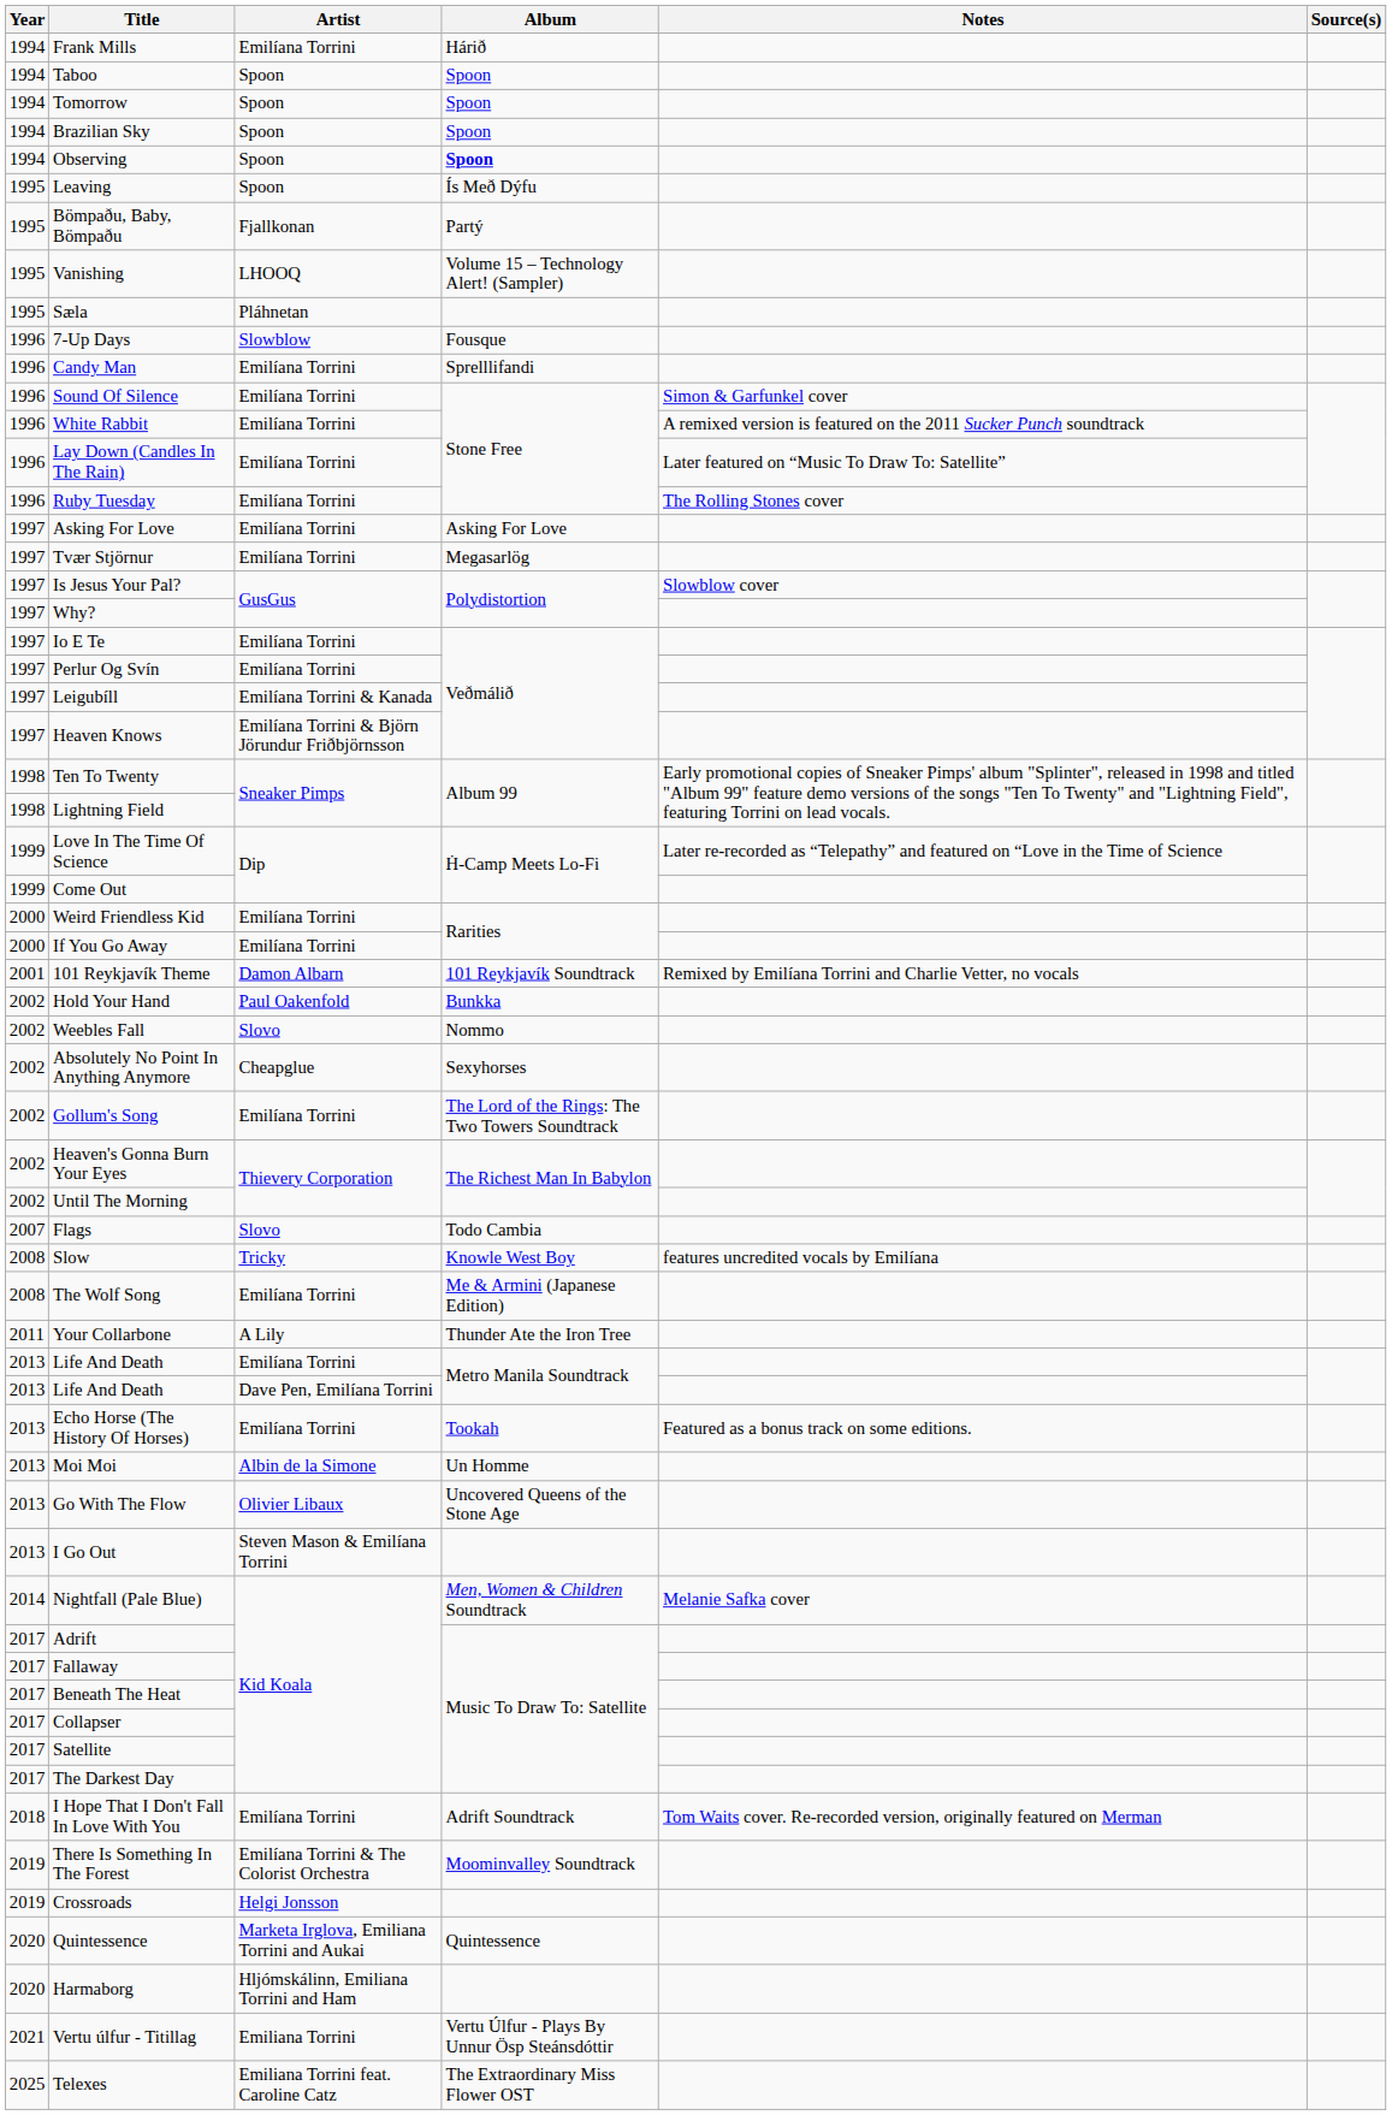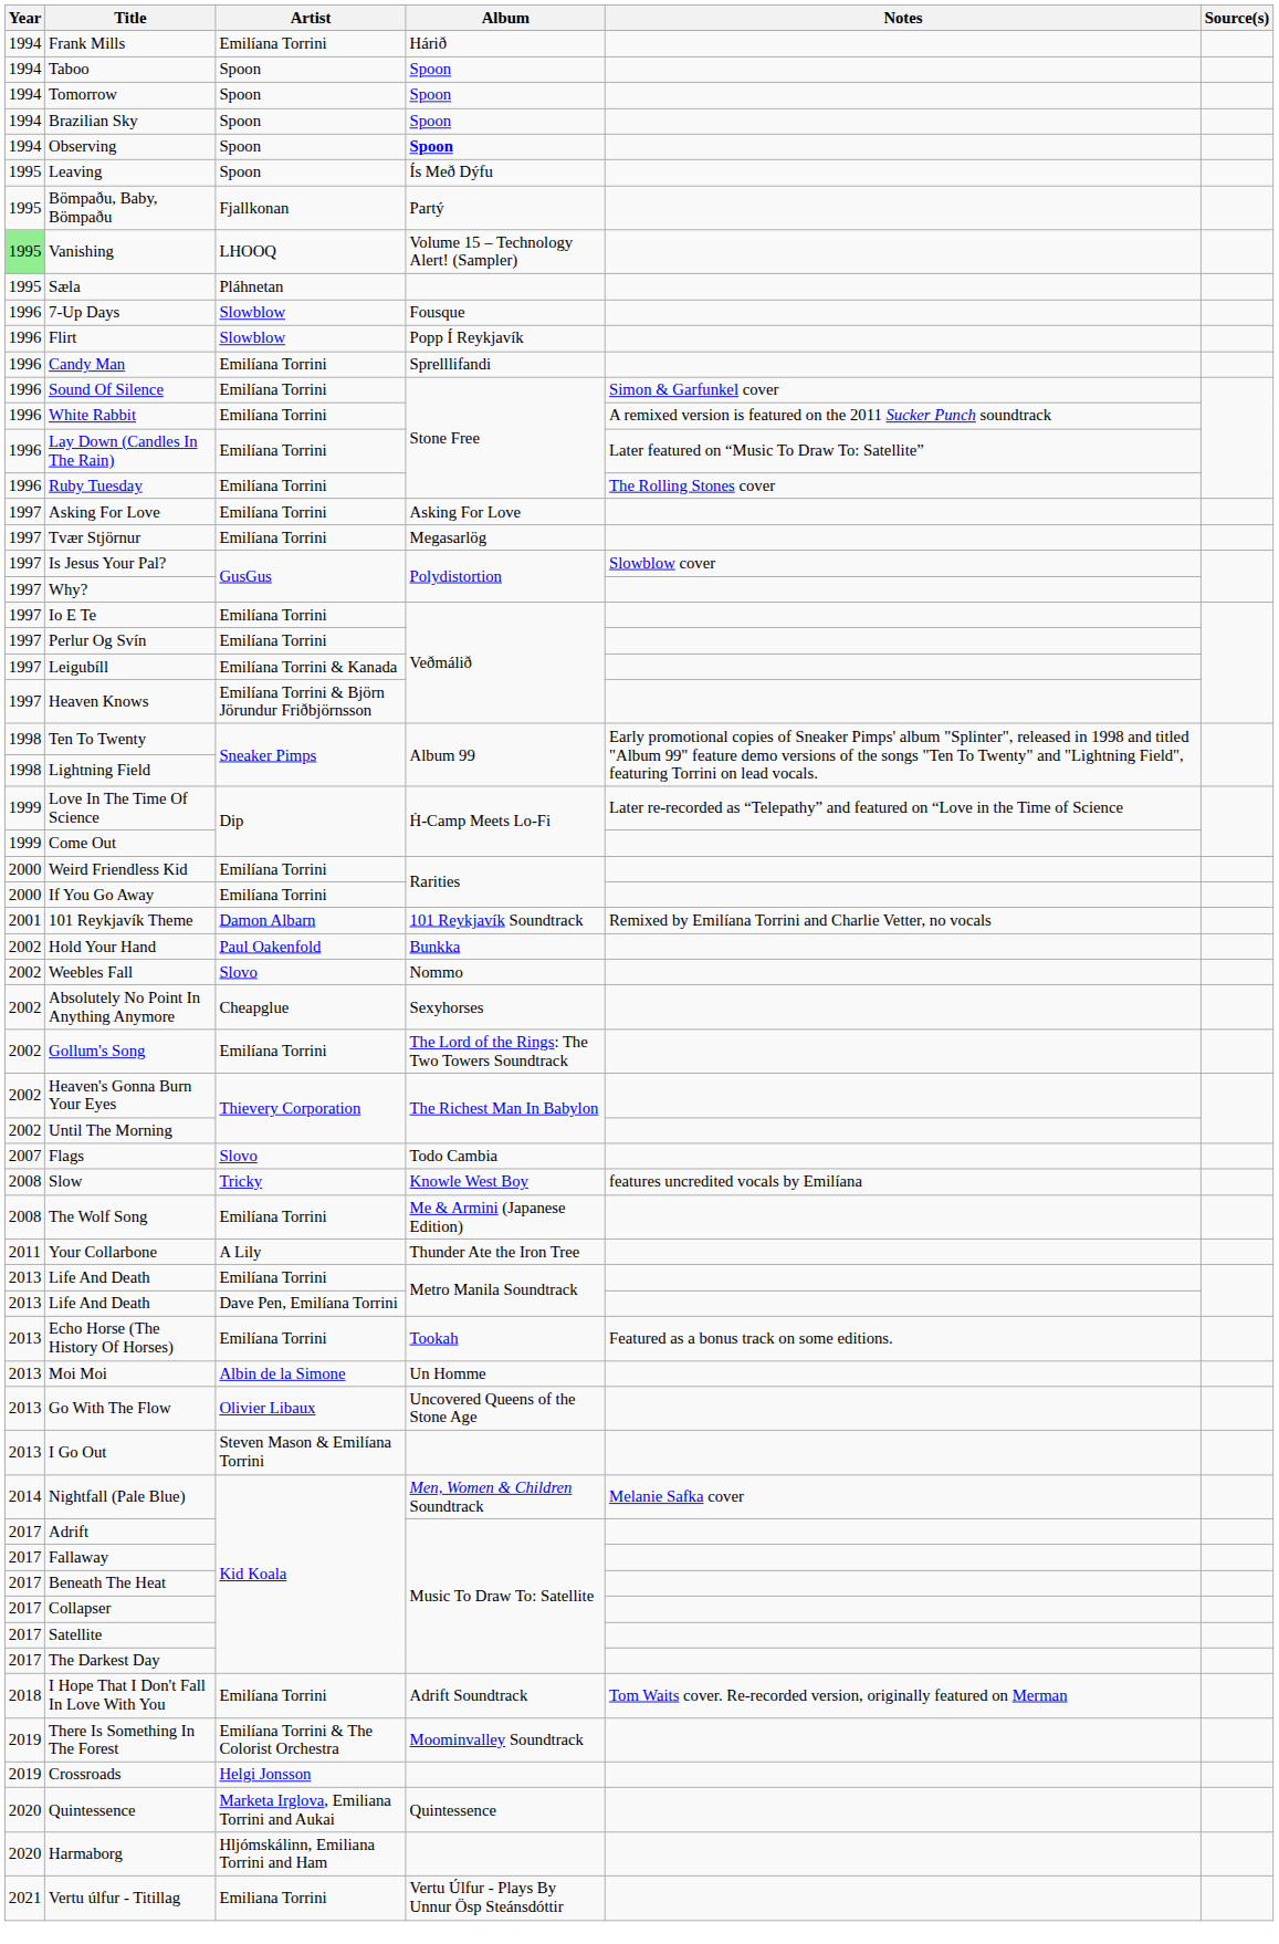 <table class="wikitable sortable">
 <tr>
 <th>Year</th>
 <th>Title</th>
 <th>Artist</th>
 <th>Album</th>
 <th>Notes</th>
 <th>Source(s)</th>
 </tr>
 <tr>
 <td>1994</td>
 <td>Frank Mills</td>
 <td>Emilíana Torrini</td>
 <td>Hárið</td>
 <td></td>
 <td></td>
 </tr>
 <tr>
 <td>1994</td>
 <td>Taboo</td>
 <td>Spoon</td>
 <td><a href='#'>Spoon</a></td>
 <td></td>
 <td></td>
 </tr>
 <tr>
 <td>1994</td>
 <td>Tomorrow</td>
 <td>Spoon</td>
 <td><a href='#'>Spoon</a></td>
 <td></td>
 <td></td>
 </tr>
 <tr>
 <td>1994</td>
 <td>Brazilian Sky</td>
 <td>Spoon</td>
 <td><a href='#'>Spoon</a></td>
 <td></td>
 <td></td>
 </tr>
 <tr>
 <td>1994</td>
 <td>Observing</td>
 <td>Spoon</td>
 <td><strong><a href='#'>Spoon</a></strong></td>
 <td></td>
 <td></td>
 </tr>
 <tr>
 <td>1995</td>
 <td>Leaving</td>
 <td>Spoon</td>
 <td>Ís Með Dýfu</td>
 <td></td>
 <td></td>
 </tr>
 <tr>
 <td>1995</td>
 <td>Bömpaðu, Baby, Bömpaðu</td>
 <td>Fjallkonan</td>
 <td>Partý</td>
 <td></td>
 <td></td>
 </tr>
 <tr>
-<td>1995</td>
+<td style="background: lightgreen;">1995</td>
 <td>Vanishing</td>
 <td>LHOOQ</td>
 <td>Volume 15 – Technology Alert! (Sampler)</td>
 <td></td>
 <td></td>
 </tr>
 <tr>
 <td>1995</td>
 <td>Sæla</td>
 <td>Pláhnetan</td>
 <td></td>
 <td></td>
 <td></td>
 </tr>
 <tr>
 <td>1996</td>
 <td>7-Up Days</td>
 <td><a href='#'>Slowblow</a></td>
 <td>Fousque</td>
+<td></td>
+<td></td>
+</tr>
+<tr>
+<td>1996</td>
+<td>Flirt</td>
+<td><a href='#'>Slowblow</a></td>
+<td>Popp Í Reykjavík</td>
 <td></td>
 <td></td>
 </tr>
 <tr>
 <td>1996</td>
 <td><a href='#'>Candy Man</a></td>
 <td>Emilíana Torrini</td>
 <td>Sprelllifandi</td>
 <td></td>
 <td></td>
 </tr>
 <tr>
 <td>1996</td>
 <td><a href='#'>Sound Of Silence</a></td>
 <td>Emilíana Torrini</td>
 <td rowspan="4">Stone Free</td>
 <td><a href='#'>Simon & Garfunkel</a> cover</td>
 <td rowspan="4"></td>
 </tr>
 <tr>
 <td>1996</td>
 <td><a href='#'>White Rabbit</a></td>
 <td>Emilíana Torrini</td>
 <td>A remixed version is featured on the 2011 <em><a href='#'>Sucker Punch</a></em> soundtrack</td>
 </tr>
 <tr>
 <td>1996</td>
 <td><a href='#'>Lay Down (Candles In The Rain)</a></td>
 <td>Emilíana Torrini</td>
 <td>Later featured on “Music To Draw To: Satellite”</td>
 </tr>
 <tr>
 <td>1996</td>
 <td><a href='#'>Ruby Tuesday</a></td>
 <td>Emilíana Torrini</td>
 <td><a href='#'>The Rolling Stones</a> cover</td>
 </tr>
 <tr>
 <td>1997</td>
 <td>Asking For Love</td>
 <td>Emilíana Torrini</td>
 <td>Asking For Love</td>
 <td></td>
 <td></td>
 </tr>
 <tr>
 <td>1997</td>
 <td>Tvær Stjörnur</td>
 <td>Emilíana Torrini</td>
 <td>Megasarlög</td>
 <td></td>
 <td></td>
 </tr>
 <tr>
 <td>1997</td>
 <td>Is Jesus Your Pal?</td>
 <td rowspan="2"><a href='#'>GusGus</a></td>
 <td rowspan="2"><a href='#'>Polydistortion</a></td>
 <td><a href='#'>Slowblow</a> cover</td>
 <td rowspan="2"></td>
 </tr>
 <tr>
 <td>1997</td>
 <td>Why?</td>
 <td></td>
 </tr>
 <tr>
 <td>1997</td>
 <td>Io E Te</td>
 <td>Emilíana Torrini</td>
 <td rowspan="4">Veðmálið</td>
 <td></td>
 <td rowspan="4"></td>
 </tr>
 <tr>
 <td>1997</td>
 <td>Perlur Og Svín</td>
 <td>Emilíana Torrini</td>
 <td></td>
 </tr>
 <tr>
 <td>1997</td>
 <td>Leigubíll</td>
 <td>Emilíana Torrini & Kanada</td>
 <td></td>
 </tr>
 <tr>
 <td>1997</td>
 <td>Heaven Knows</td>
 <td>Emilíana Torrini & Björn Jörundur Friðbjörnsson</td>
 <td></td>
 </tr>
 <tr>
 <td>1998</td>
 <td>Ten To Twenty</td>
 <td rowspan="2"><a href='#'>Sneaker Pimps</a></td>
 <td rowspan="2">Album 99</td>
 <td rowspan="2">Early promotional copies of Sneaker Pimps' album "Splinter", released in 1998 and titled "Album 99" feature demo versions of the songs "Ten To Twenty" and "Lightning Field", featuring Torrini on lead vocals.</td>
 <td rowspan="2"></td>
 </tr>
 <tr>
 <td>1998</td>
 <td>Lightning Field</td>
 </tr>
 <tr>
 <td>1999</td>
 <td>Love In The Time Of Science</td>
 <td rowspan="2">Dip</td>
 <td rowspan="2">Ḣ-Camp Meets Lo-Fi</td>
 <td>Later re-recorded as “Telepathy” and featured on “Love in the Time of Science</td>
 <td rowspan="2"></td>
 </tr>
 <tr>
 <td>1999</td>
 <td>Come Out</td>
 <td></td>
 </tr>
 <tr>
 <td>2000</td>
 <td>Weird Friendless Kid</td>
 <td>Emilíana Torrini</td>
 <td rowspan="2">Rarities</td>
 <td></td>
 <td></td>
 </tr>
 <tr>
 <td>2000</td>
 <td>If You Go Away</td>
 <td>Emilíana Torrini</td>
 <td></td>
 <td></td>
 </tr>
 <tr>
 <td>2001</td>
 <td>101 Reykjavík Theme</td>
 <td><a href='#'>Damon Albarn</a></td>
 <td><a href='#'>101 Reykjavík</a> Soundtrack</td>
 <td>Remixed by Emilíana Torrini and Charlie Vetter, no vocals</td>
 <td></td>
 </tr>
 <tr>
 <td>2002</td>
 <td>Hold Your Hand</td>
 <td><a href='#'>Paul Oakenfold</a></td>
 <td><a href='#'>Bunkka</a></td>
 <td></td>
 <td></td>
 </tr>
 <tr>
 <td>2002</td>
 <td>Weebles Fall</td>
 <td><a href='#'>Slovo</a></td>
 <td>Nommo</td>
 <td></td>
 <td></td>
 </tr>
 <tr>
 <td>2002</td>
 <td>Absolutely No Point In Anything Anymore</td>
 <td>Cheapglue</td>
 <td>Sexyhorses</td>
 <td></td>
 <td></td>
 </tr>
 <tr>
 <td>2002</td>
 <td><a href='#'>Gollum's Song</a></td>
 <td>Emilíana Torrini</td>
 <td><a href='#'>The Lord of the Rings</a>: The Two Towers Soundtrack</td>
 <td></td>
 <td></td>
 </tr>
 <tr>
 <td>2002</td>
 <td>Heaven's Gonna Burn Your Eyes</td>
 <td rowspan="2"><a href='#'>Thievery Corporation</a></td>
 <td rowspan="2"><a href='#'>The Richest Man In Babylon</a></td>
 <td></td>
 <td rowspan="2"></td>
 </tr>
 <tr>
 <td>2002</td>
 <td>Until The Morning</td>
 <td></td>
 </tr>
 <tr>
 <td>2007</td>
 <td>Flags</td>
 <td><a href='#'>Slovo</a></td>
 <td>Todo Cambia</td>
 <td></td>
 <td></td>
 </tr>
 <tr>
 <td>2008</td>
 <td>Slow</td>
 <td><a href='#'>Tricky</a></td>
 <td><a href='#'>Knowle West Boy</a></td>
 <td>features uncredited vocals by Emilíana</td>
 <td></td>
 </tr>
 <tr>
 <td>2008</td>
 <td>The Wolf Song</td>
 <td>Emilíana Torrini</td>
 <td><a href='#'>Me & Armini</a> (Japanese Edition)</td>
 <td></td>
 <td></td>
 </tr>
 <tr>
 <td>2011</td>
 <td>Your Collarbone</td>
 <td>A Lily</td>
 <td>Thunder Ate the Iron Tree</td>
 <td></td>
 <td></td>
 </tr>
 <tr>
 <td>2013</td>
 <td>Life And Death</td>
 <td>Emilíana Torrini</td>
 <td rowspan="2">Metro Manila Soundtrack</td>
 <td></td>
 <td rowspan="2"></td>
 </tr>
 <tr>
 <td>2013</td>
 <td>Life And Death</td>
 <td>Dave Pen, Emilíana Torrini</td>
 <td></td>
 </tr>
 <tr>
 <td>2013</td>
 <td>Echo Horse (The History Of Horses)</td>
 <td>Emilíana Torrini</td>
 <td><a href='#'>Tookah</a></td>
 <td>Featured as a bonus track on some editions.</td>
 <td></td>
 </tr>
 <tr>
 <td>2013</td>
 <td>Moi Moi</td>
 <td><a href='#'>Albin de la Simone</a></td>
 <td>Un Homme</td>
 <td></td>
 <td></td>
 </tr>
 <tr>
 <td>2013</td>
 <td>Go With The Flow</td>
 <td><a href='#'>Olivier Libaux</a></td>
 <td>Uncovered Queens of the Stone Age</td>
 <td></td>
 <td></td>
 </tr>
 <tr>
 <td>2013</td>
 <td>I Go Out</td>
 <td>Steven Mason & Emilíana Torrini</td>
 <td></td>
 <td></td>
 <td></td>
 </tr>
 <tr>
 <td>2014</td>
 <td>Nightfall (Pale Blue)</td>
 <td rowspan="7"><a href='#'>Kid Koala</a></td>
 <td><em><a href='#'>Men, Women & Children</a></em> Soundtrack</td>
 <td><a href='#'>Melanie Safka</a> cover</td>
 <td></td>
 </tr>
 <tr>
 <td>2017</td>
 <td>Adrift</td>
 <td rowspan="6">Music To Draw To: Satellite</td>
 <td></td>
 <td></td>
 </tr>
 <tr>
 <td>2017</td>
 <td>Fallaway</td>
 <td></td>
 <td></td>
 </tr>
 <tr>
 <td>2017</td>
 <td>Beneath The Heat</td>
 <td></td>
 <td></td>
 </tr>
 <tr>
 <td>2017</td>
 <td>Collapser</td>
 <td></td>
 <td></td>
 </tr>
 <tr>
 <td>2017</td>
 <td>Satellite</td>
 <td></td>
 <td></td>
 </tr>
 <tr>
 <td>2017</td>
 <td>The Darkest Day</td>
 <td></td>
 <td></td>
 </tr>
 <tr>
 <td>2018</td>
 <td>I Hope That I Don't Fall In Love With You</td>
 <td>Emilíana Torrini</td>
 <td>Adrift Soundtrack</td>
 <td><a href='#'>Tom Waits</a> cover. Re-recorded version, originally featured on <a href='#'>Merman</a></td>
 <td></td>
 </tr>
 <tr>
 <td>2019</td>
 <td>There Is Something In The Forest</td>
 <td>Emilíana Torrini & The Colorist Orchestra</td>
 <td><a href='#'>Moominvalley</a> Soundtrack</td>
 <td></td>
 <td></td>
 </tr>
 <tr>
 <td>2019</td>
 <td>Crossroads</td>
 <td><a href='#'>Helgi Jonsson</a></td>
 <td></td>
 <td></td>
 <td></td>
 </tr>
 <tr>
 <td>2020</td>
 <td>Quintessence</td>
 <td><a href='#'>Marketa Irglova</a>, Emiliana Torrini and Aukai</td>
 <td>Quintessence</td>
 <td></td>
 <td></td>
 </tr>
 <tr>
 <td>2020</td>
 <td>Harmaborg</td>
 <td>Hljómskálinn, Emiliana Torrini and Ham</td>
 <td></td>
 <td></td>
 <td></td>
 </tr>
 <tr>
 <td>2021</td>
 <td>Vertu úlfur - Titillag</td>
 <td>Emiliana Torrini</td>
 <td>Vertu Úlfur - Plays By Unnur Ösp Steánsdóttir</td>
 <td></td>
 <td></td>
 </tr>
-<tr>
-<td>2025</td>
-<td>Telexes</td>
-<td>Emiliana Torrini feat. Caroline Catz</td>
-<td>The Extraordinary Miss Flower OST</td>
-<td></td>
-<td></td>
-</tr>
 </table>
